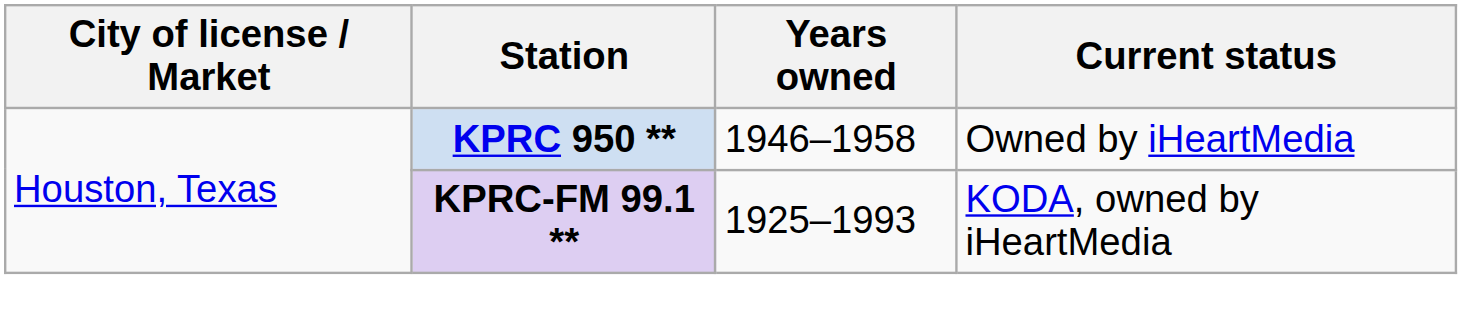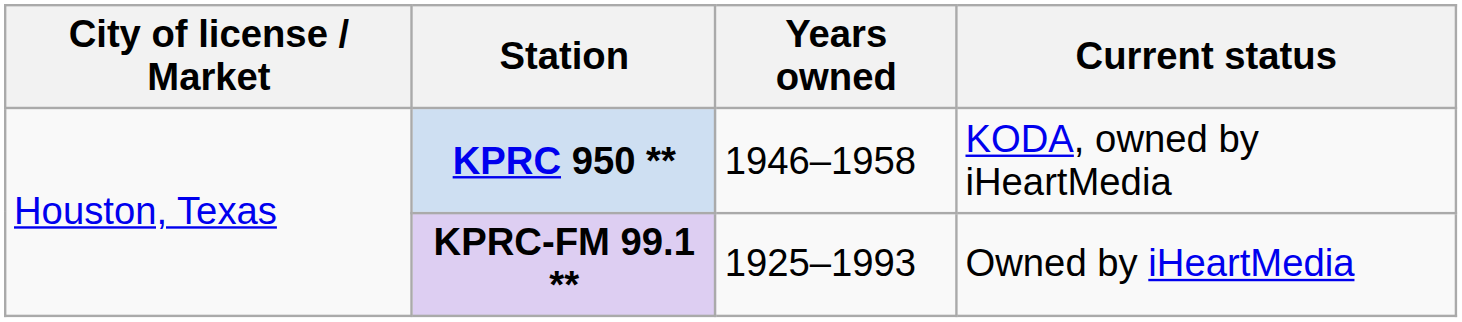 <table class="wikitable">
 <tr>
 <th>City of license / Market</th>
 <th>Station</th>
 <th>Years owned</th>
 <th>Current status</th>
 </tr>
 <tr>
 <td rowspan="2"><a href='#'>Houston, Texas</a></td>
 <th style="background: #cedff2;"><a href='#'>KPRC</a> 950 **</th>
 <td>1946–1958</td>
-<td>Owned by <a href='#'>iHeartMedia</a></td>
+<td><a href='#'>KODA</a>, owned by iHeartMedia</td>
 </tr>
 <tr>
 <th style="background: #ddcef2;">KPRC-FM 99.1 **</th>
 <td>1925–1993</td>
-<td><a href='#'>KODA</a>, owned by iHeartMedia</td>
+<td>Owned by <a href='#'>iHeartMedia</a></td>
 </tr>
 </table>
